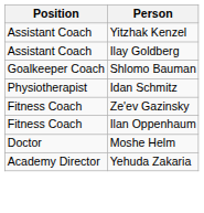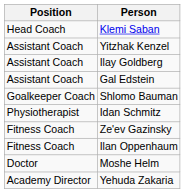 <table class="wikitable">
 <tr>
 <th>Position</th>
 <th>Person</th>
+</tr>
+<tr>
+<td>Head Coach</td>
+<td> <a href='#'>Klemi Saban</a></td>
 </tr>
 <tr>
 <td>Assistant Coach</td>
 <td> Yitzhak Kenzel</td>
 </tr>
 <tr>
 <td>Assistant Coach</td>
 <td> Ilay Goldberg</td>
+</tr>
+<tr>
+<td>Assistant Coach</td>
+<td> Gal Edstein</td>
 </tr>
 <tr>
 <td>Goalkeeper Coach</td>
 <td> Shlomo Bauman</td>
 </tr>
 <tr>
 <td>Physiotherapist</td>
 <td> Idan Schmitz</td>
 </tr>
 <tr>
 <td>Fitness Coach</td>
 <td> Ze'ev Gazinsky</td>
 </tr>
 <tr>
 <td>Fitness Coach</td>
 <td> Ilan Oppenhaum</td>
 </tr>
 <tr>
 <td>Doctor</td>
 <td> Moshe Helm</td>
 </tr>
 <tr>
 <td>Academy Director</td>
 <td> Yehuda Zakaria</td>
 </tr>
 </table>
